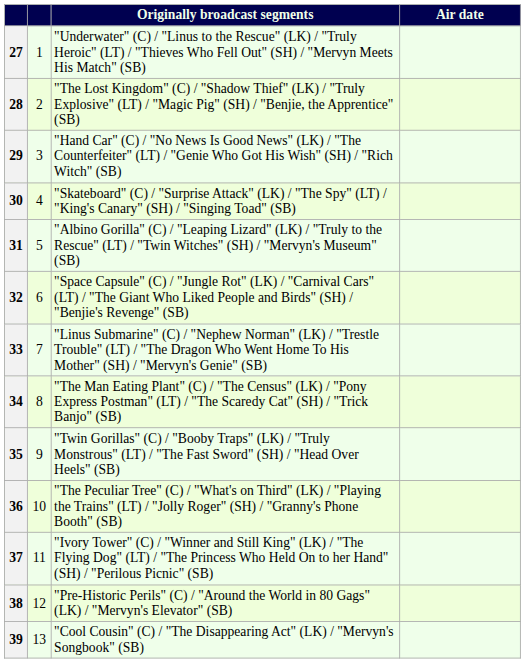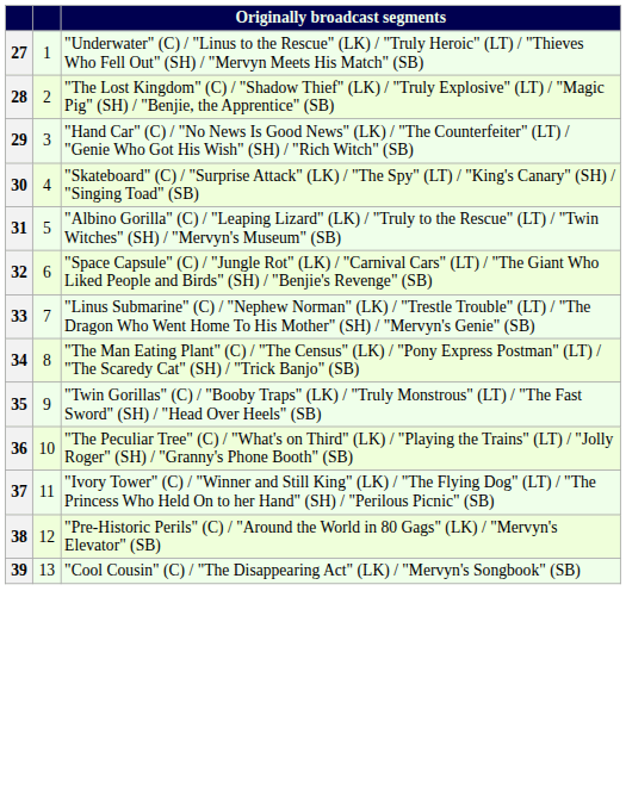 <table class=wikitable style="text-align:center; background:#EFFFEA">
 <tr style="color:#EFFFEA">
 <th style="background:#000050; width:20px"></th>
 <th style="background:#000050; width:20px"></th>
 <th style="background:#000050">Originally broadcast segments</th>
-<th style="background:#000050; width:135px">Air date</th>
 </tr>
 <tr>
 <th>27</th>
 <td>1</td>
 <td align=left>"Underwater" (C) / "Linus to the Rescue" (LK) / "Truly Heroic" (LT) / "Thieves Who Fell Out" (SH) / "Mervyn Meets His Match" (SB)</td>
-<td></td>
 </tr>
 <tr bgcolor="EFFFDA">
 <th>28</th>
 <td>2</td>
 <td align=left>"The Lost Kingdom" (C) / "Shadow Thief" (LK) / "Truly Explosive" (LT) / "Magic Pig" (SH) / "Benjie, the Apprentice" (SB)</td>
-<td></td>
 </tr>
 <tr>
 <th>29</th>
 <td>3</td>
 <td align=left>"Hand Car" (C) / "No News Is Good News" (LK) / "The Counterfeiter" (LT) / "Genie Who Got His Wish" (SH) / "Rich Witch" (SB)</td>
-<td></td>
 </tr>
 <tr bgcolor="EFFFDA">
 <th>30</th>
 <td>4</td>
 <td align=left>"Skateboard" (C) / "Surprise Attack" (LK) / "The Spy" (LT) / "King's Canary" (SH) / "Singing Toad" (SB)</td>
-<td></td>
 </tr>
 <tr>
 <th>31</th>
 <td>5</td>
 <td align=left>"Albino Gorilla" (C) / "Leaping Lizard" (LK) / "Truly to the Rescue" (LT) / "Twin Witches" (SH) / "Mervyn's Museum" (SB)</td>
-<td></td>
 </tr>
 <tr bgcolor="EFFFDA">
 <th>32</th>
 <td>6</td>
 <td align=left>"Space Capsule" (C) / "Jungle Rot" (LK) / "Carnival Cars" (LT) / "The Giant Who Liked People and Birds" (SH) / "Benjie's Revenge" (SB)</td>
-<td></td>
 </tr>
 <tr>
 <th>33</th>
 <td>7</td>
 <td align=left>"Linus Submarine" (C) / "Nephew Norman" (LK) / "Trestle Trouble" (LT) / "The Dragon Who Went Home To His Mother" (SH) / "Mervyn's Genie" (SB)</td>
-<td></td>
 </tr>
 <tr bgcolor="EFFFDA">
 <th>34</th>
 <td>8</td>
 <td align=left>"The Man Eating Plant" (C) / "The Census" (LK) / "Pony Express Postman" (LT) / "The Scaredy Cat" (SH) / "Trick Banjo" (SB)</td>
-<td></td>
 </tr>
 <tr>
 <th>35</th>
 <td>9</td>
 <td align=left>"Twin Gorillas" (C) / "Booby Traps" (LK) / "Truly Monstrous" (LT) / "The Fast Sword" (SH) / "Head Over Heels" (SB)</td>
-<td></td>
 </tr>
 <tr bgcolor="EFFFDA">
 <th>36</th>
 <td>10</td>
 <td align=left>"The Peculiar Tree" (C) / "What's on Third" (LK) / "Playing the Trains" (LT) / "Jolly Roger" (SH) / "Granny's Phone Booth" (SB)</td>
-<td></td>
 </tr>
 <tr>
 <th>37</th>
 <td>11</td>
 <td align=left>"Ivory Tower" (C) / "Winner and Still King" (LK) / "The Flying Dog" (LT) / "The Princess Who Held On to her Hand" (SH) / "Perilous Picnic" (SB)</td>
-<td></td>
 </tr>
 <tr bgcolor="EFFFDA">
 <th>38</th>
 <td>12</td>
 <td align=left>"Pre-Historic Perils" (C) / "Around the World in 80 Gags" (LK) / "Mervyn's Elevator" (SB)</td>
-<td></td>
 </tr>
 <tr>
 <th>39</th>
 <td>13</td>
 <td align=left>"Cool Cousin" (C) / "The Disappearing Act" (LK) / "Mervyn's Songbook" (SB)</td>
-<td></td>
 </tr>
 </table>
